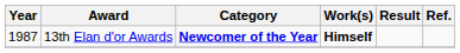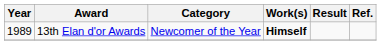 <table class="wikitable">
 <tr>
 <th>Year</th>
 <th>Award</th>
 <th>Category</th>
 <th>Work(s)</th>
 <th>Result</th>
 <th>Ref.</th>
 </tr>
 <tr>
-<td>1987</td>
+<td>1989</td>
 <td>13th <a href='#'>Elan d'or Awards</a></td>
-<td><strong><a href='#'>Newcomer of the Year</a></strong></td>
+<td><a href='#'>Newcomer of the Year</a></td>
 <td><strong>Himself</strong></td>
 <td></td>
 <td></td>
 </tr>
 <tr>
 </tr>
 </table>
